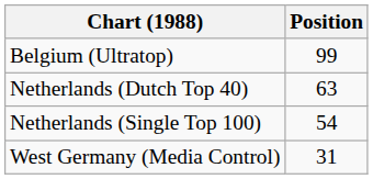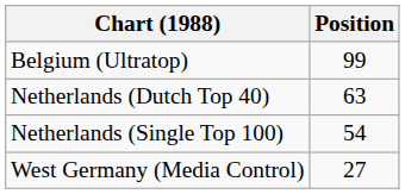 <table class="wikitable sortable">
 <tr>
 <th>Chart (1988)</th>
 <th>Position</th>
 </tr>
 <tr>
 <td>Belgium (Ultratop)</td>
 <td align="center">99</td>
 </tr>
 <tr>
 <td>Netherlands (Dutch Top 40)</td>
 <td align="center">63</td>
 </tr>
 <tr>
 <td>Netherlands (Single Top 100)</td>
 <td align="center">54</td>
 </tr>
 <tr>
 <td>West Germany (Media Control)</td>
-<td align="center">31</td>
+<td align="center">27</td>
 </tr>
 </table>
